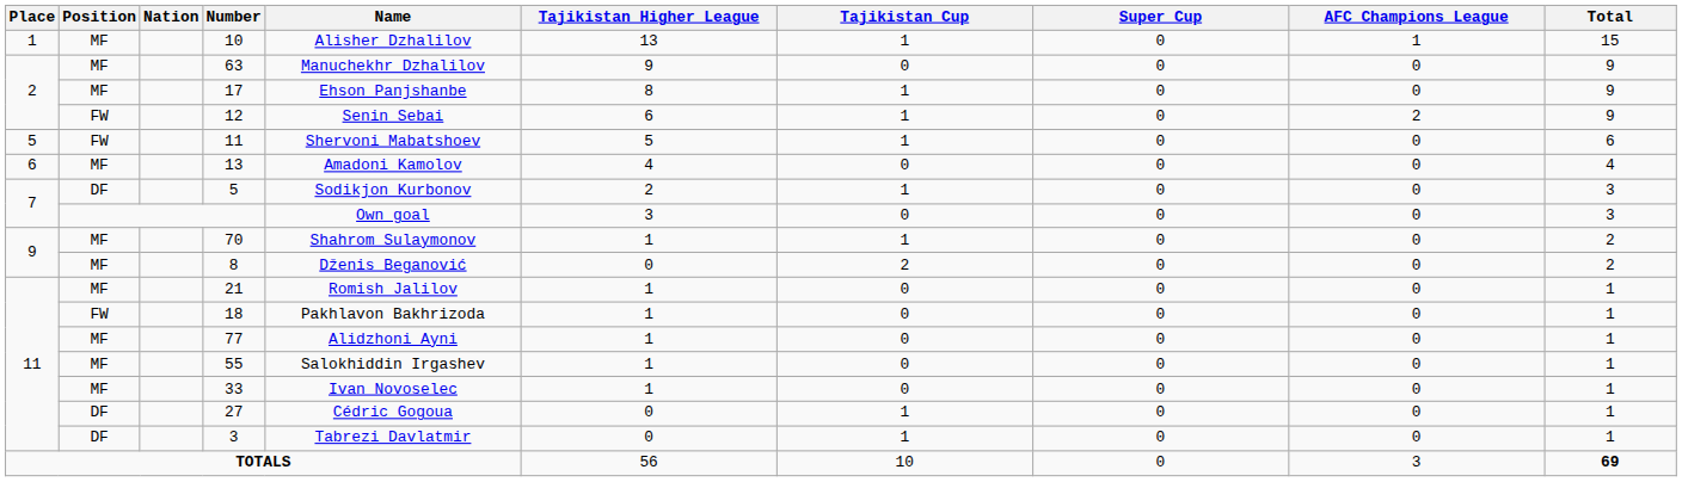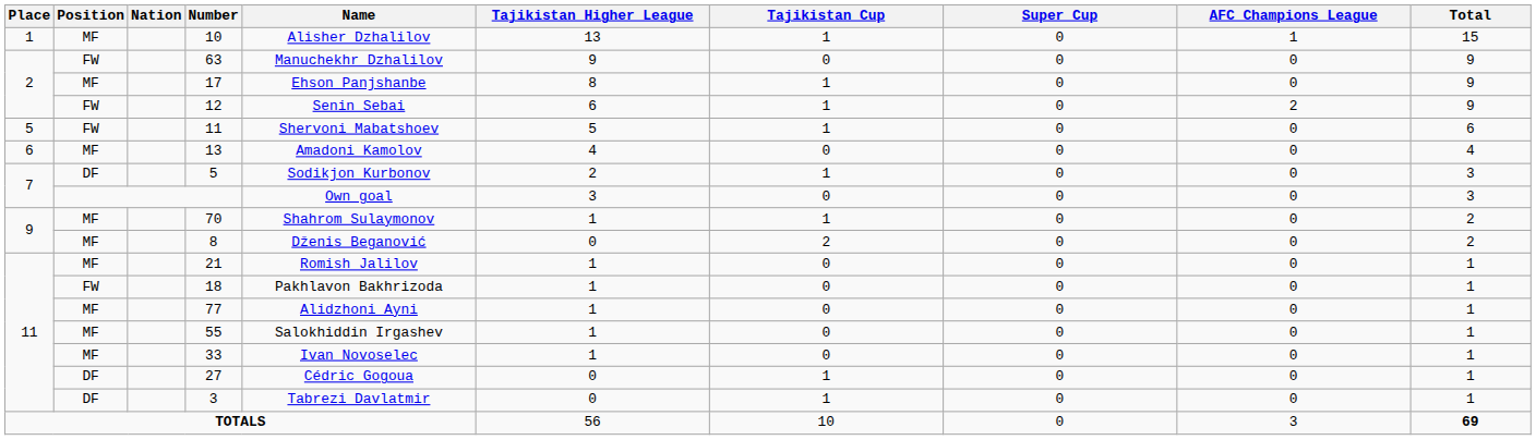 <table class="wikitable" style="font-size: 95%; text-align: center;">
 <tr>
 <th width=20>Place</th>
 <th width=20>Position</th>
 <th width=20>Nation</th>
 <th width=20>Number</th>
 <th width=200>Name</th>
 <th width=200><a href='#'>Tajikistan Higher League</a></th>
 <th width=200><a href='#'>Tajikistan Cup</a></th>
 <th width=200><a href='#'>Super Cup</a></th>
 <th width=200><a href='#'>AFC Champions League</a></th>
 <th width=100><strong>Total</strong></th>
 </tr>
 <tr>
 <td>1</td>
 <td>MF</td>
 <td></td>
 <td>10</td>
 <td><a href='#'>Alisher Dzhalilov</a></td>
 <td>13</td>
 <td>1</td>
 <td>0</td>
 <td>1</td>
 <td>15</td>
 </tr>
 <tr>
 <td rowspan="3">2</td>
-<td>MF</td>
+<td>FW</td>
 <td></td>
 <td>63</td>
 <td><a href='#'>Manuchekhr Dzhalilov</a></td>
 <td>9</td>
 <td>0</td>
 <td>0</td>
 <td>0</td>
 <td>9</td>
 </tr>
 <tr>
 <td>MF</td>
 <td></td>
 <td>17</td>
 <td><a href='#'>Ehson Panjshanbe</a></td>
 <td>8</td>
 <td>1</td>
 <td>0</td>
 <td>0</td>
 <td>9</td>
 </tr>
 <tr>
 <td>FW</td>
 <td></td>
 <td>12</td>
 <td><a href='#'>Senin Sebai</a></td>
 <td>6</td>
 <td>1</td>
 <td>0</td>
 <td>2</td>
 <td>9</td>
 </tr>
 <tr>
 <td>5</td>
 <td>FW</td>
 <td></td>
 <td>11</td>
 <td><a href='#'>Shervoni Mabatshoev</a></td>
 <td>5</td>
 <td>1</td>
 <td>0</td>
 <td>0</td>
 <td>6</td>
 </tr>
 <tr>
 <td>6</td>
 <td>MF</td>
 <td></td>
 <td>13</td>
 <td><a href='#'>Amadoni Kamolov</a></td>
 <td>4</td>
 <td>0</td>
 <td>0</td>
 <td>0</td>
 <td>4</td>
 </tr>
 <tr>
 <td rowspan="2">7</td>
 <td>DF</td>
 <td></td>
 <td>5</td>
 <td><a href='#'>Sodikjon Kurbonov</a></td>
 <td>2</td>
 <td>1</td>
 <td>0</td>
 <td>0</td>
 <td>3</td>
 </tr>
 <tr>
 <td colspan="3"></td>
 <td><a href='#'>Own goal</a></td>
 <td>3</td>
 <td>0</td>
 <td>0</td>
 <td>0</td>
 <td>3</td>
 </tr>
 <tr>
 <td rowspan="2">9</td>
 <td>MF</td>
 <td></td>
 <td>70</td>
 <td><a href='#'>Shahrom Sulaymonov</a></td>
 <td>1</td>
 <td>1</td>
 <td>0</td>
 <td>0</td>
 <td>2</td>
 </tr>
 <tr>
 <td>MF</td>
 <td></td>
 <td>8</td>
 <td><a href='#'>Dženis Beganović</a></td>
 <td>0</td>
 <td>2</td>
 <td>0</td>
 <td>0</td>
 <td>2</td>
 </tr>
 <tr>
 <td rowspan="7">11</td>
 <td>MF</td>
 <td></td>
 <td>21</td>
 <td><a href='#'>Romish Jalilov</a></td>
 <td>1</td>
 <td>0</td>
 <td>0</td>
 <td>0</td>
 <td>1</td>
 </tr>
 <tr>
 <td>FW</td>
 <td></td>
 <td>18</td>
 <td>Pakhlavon Bakhrizoda</td>
 <td>1</td>
 <td>0</td>
 <td>0</td>
 <td>0</td>
 <td>1</td>
 </tr>
 <tr>
 <td>MF</td>
 <td></td>
 <td>77</td>
 <td><a href='#'>Alidzhoni Ayni</a></td>
 <td>1</td>
 <td>0</td>
 <td>0</td>
 <td>0</td>
 <td>1</td>
 </tr>
 <tr>
 <td>MF</td>
 <td></td>
 <td>55</td>
 <td>Salokhiddin Irgashev</td>
 <td>1</td>
 <td>0</td>
 <td>0</td>
 <td>0</td>
 <td>1</td>
 </tr>
 <tr>
 <td>MF</td>
 <td></td>
 <td>33</td>
 <td><a href='#'>Ivan Novoselec</a></td>
 <td>1</td>
 <td>0</td>
 <td>0</td>
 <td>0</td>
 <td>1</td>
 </tr>
 <tr>
 <td>DF</td>
 <td></td>
 <td>27</td>
 <td><a href='#'>Cédric Gogoua</a></td>
 <td>0</td>
 <td>1</td>
 <td>0</td>
 <td>0</td>
 <td>1</td>
 </tr>
 <tr>
 <td>DF</td>
 <td></td>
 <td>3</td>
 <td><a href='#'>Tabrezi Davlatmir</a></td>
 <td>0</td>
 <td>1</td>
 <td>0</td>
 <td>0</td>
 <td>1</td>
 </tr>
 <tr>
 <td colspan="5"><strong>TOTALS</strong></td>
 <td>56</td>
 <td>10</td>
 <td>0</td>
 <td>3</td>
 <td><strong>69</strong></td>
 </tr>
 </table>
